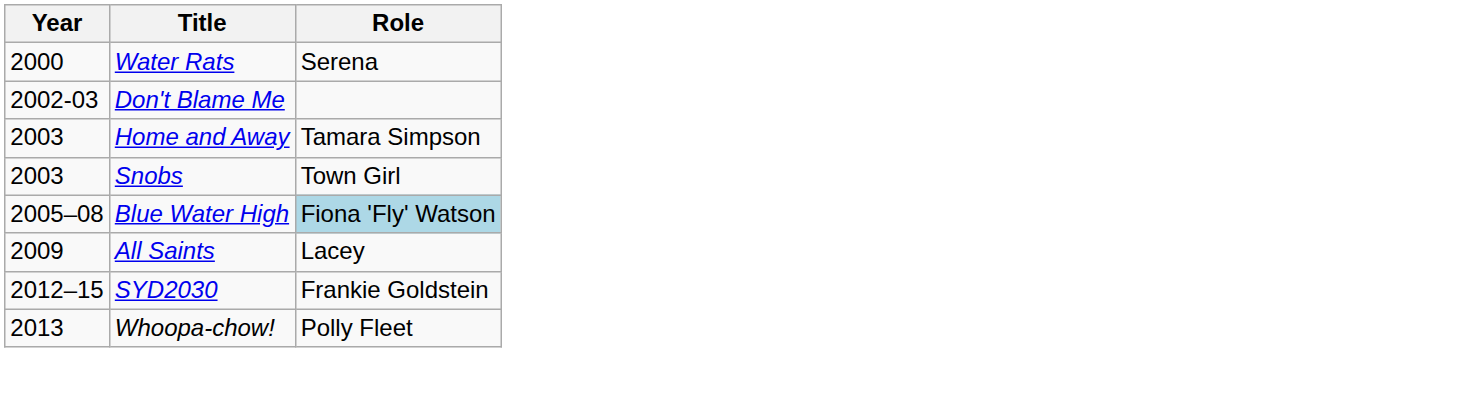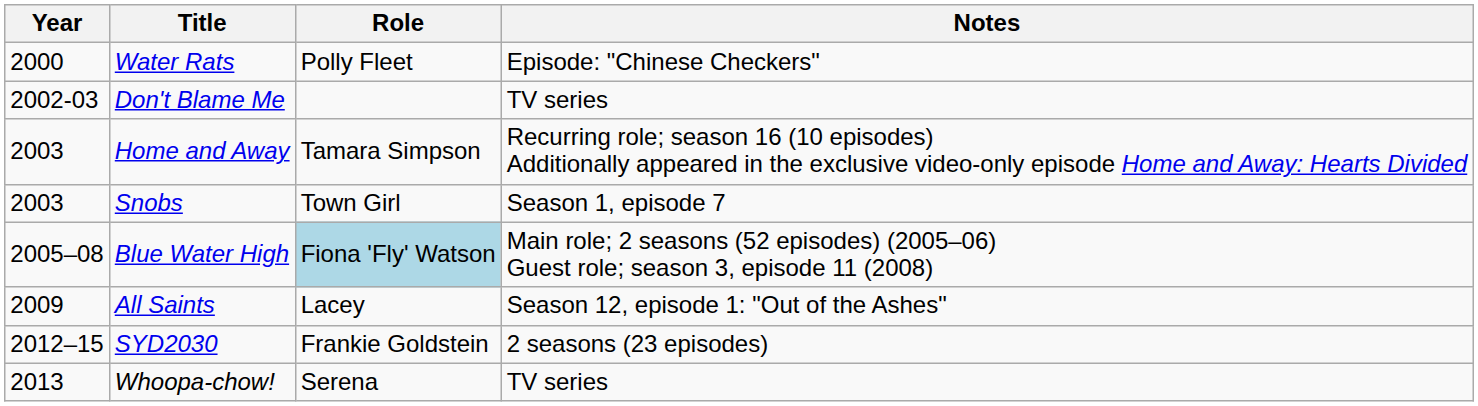 <table class="wikitable sortable">
 <tr>
 <th>Year</th>
 <th>Title</th>
 <th>Role</th>
+<th class="unsortable">Notes</th>
 </tr>
 <tr>
 <td>2000</td>
 <td><em><a href='#'>Water Rats</a></em></td>
-<td>Serena</td>
+<td>Polly Fleet</td>
+<td>Episode: "Chinese Checkers"</td>
 </tr>
 <tr>
 <td>2002-03</td>
 <td><em><a href='#'>Don't Blame Me</a></em></td>
 <td></td>
+<td>TV series</td>
 </tr>
 <tr>
 <td>2003</td>
 <td><em><a href='#'>Home and Away</a></em></td>
 <td>Tamara Simpson</td>
+<td>Recurring role; season 16 (10 episodes) <br> Additionally appeared in the exclusive video-only episode <em><a href='#'>Home and Away: Hearts Divided</a></em></td>
 </tr>
 <tr>
 <td>2003</td>
 <td><em><a href='#'>Snobs</a></em></td>
 <td>Town Girl</td>
+<td>Season 1, episode 7</td>
 </tr>
 <tr>
 <td>2005–08</td>
 <td><em><a href='#'>Blue Water High</a></em></td>
 <td style="background: lightblue;">Fiona 'Fly' Watson</td>
+<td>Main role; 2 seasons (52 episodes) (2005–06) <br> Guest role; season 3, episode 11 (2008)</td>
 </tr>
 <tr>
 <td>2009</td>
 <td><em><a href='#'>All Saints</a></em></td>
 <td>Lacey</td>
+<td>Season 12, episode 1: "Out of the Ashes"</td>
 </tr>
 <tr>
 <td>2012–15</td>
 <td><em><a href='#'>SYD2030</a></em></td>
 <td>Frankie Goldstein</td>
+<td>2 seasons (23 episodes)</td>
 </tr>
 <tr>
 <td>2013</td>
 <td><em>Whoopa-chow!</em></td>
-<td>Polly Fleet</td>
+<td>Serena</td>
+<td>TV series</td>
 </tr>
 </table>
